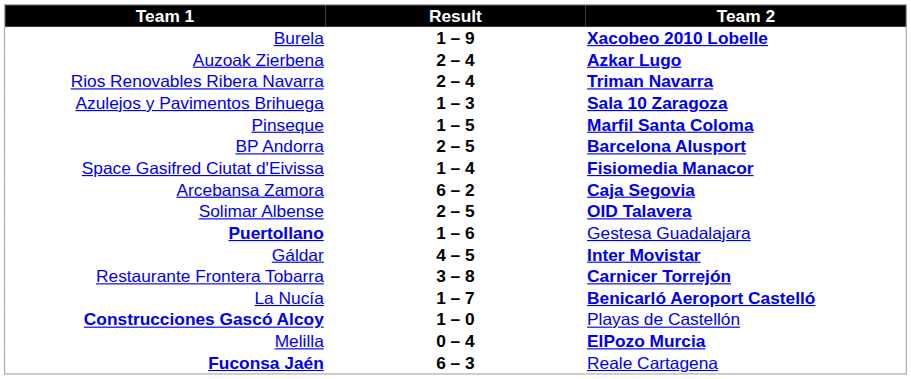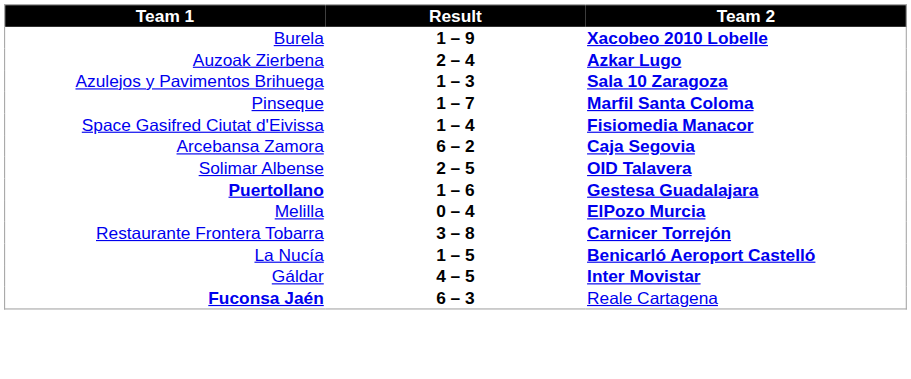 <table cellspacing="0" style="background: #ffffff; border: 1px #aaa solid; border-collapse: collapse; font-size: 95%;" width=50%>
 <tr bgcolor=#000000 style="color:white;">
 <th width=27%>Team 1</th>
 <th width=22%>Result</th>
 <th width=27%>Team 2</th>
 </tr>
 <tr>
 <td align=right><a href='#'>Burela</a></td>
 <td align=center><strong>1 – 9</strong></td>
 <td><strong><a href='#'>Xacobeo 2010 Lobelle</a></strong></td>
 </tr>
 <tr>
 <td align=right><a href='#'>Auzoak Zierbena</a></td>
 <td align=center><strong>2 – 4</strong></td>
 <td><strong><a href='#'>Azkar Lugo</a></strong></td>
 </tr>
 <tr>
-<td align=right><a href='#'>Rios Renovables Ribera Navarra</a></td>
-<td align=center><strong>2 – 4</strong></td>
-<td><strong><a href='#'>Triman Navarra</a></strong></td>
-</tr>
-<tr>
 <td align=right><a href='#'>Azulejos y Pavimentos Brihuega</a></td>
 <td align=center><strong>1 – 3</strong></td>
 <td><strong><a href='#'>Sala 10 Zaragoza</a></strong></td>
 </tr>
 <tr>
 <td align=right><a href='#'>Pinseque</a></td>
-<td align=center><strong>1 – 5</strong></td>
+<td align=center><strong>1 – 7</strong></td>
 <td><strong><a href='#'>Marfil Santa Coloma</a></strong></td>
-</tr>
-<tr>
-<td align=right><a href='#'>BP Andorra</a></td>
-<td align=center><strong>2 – 5</strong></td>
-<td><strong><a href='#'>Barcelona Alusport</a></strong></td>
 </tr>
 <tr>
 <td align=right><a href='#'>Space Gasifred Ciutat d'Eivissa</a></td>
 <td align=center><strong>1 – 4</strong></td>
 <td><strong><a href='#'>Fisiomedia Manacor</a></strong></td>
 </tr>
 <tr>
 <td align=right><a href='#'>Arcebansa Zamora</a></td>
 <td align=center><strong>6 – 2</strong></td>
 <td><strong><a href='#'>Caja Segovia</a></strong></td>
 </tr>
 <tr>
 <td align=right><a href='#'>Solimar Albense</a></td>
 <td align=center><strong>2 – 5</strong></td>
 <td><strong><a href='#'>OID Talavera</a></strong></td>
 </tr>
 <tr>
 <td align=right><strong><a href='#'>Puertollano</a></strong></td>
 <td align=center><strong>1 – 6</strong></td>
-<td><a href='#'>Gestesa Guadalajara</a></td>
+<td><strong><a href='#'>Gestesa Guadalajara</a></strong></td>
 </tr>
 <tr>
-<td align=right><a href='#'>Gáldar</a></td>
-<td align=center><strong>4 – 5</strong></td>
-<td><strong><a href='#'>Inter Movistar</a></strong></td>
+<td align=right><a href='#'>Melilla</a></td>
+<td align=center><strong>0 – 4</strong></td>
+<td><strong><a href='#'>ElPozo Murcia</a></strong></td>
 </tr>
 <tr>
 <td align=right><a href='#'>Restaurante Frontera Tobarra</a></td>
 <td align=center><strong>3 – 8</strong></td>
 <td><strong><a href='#'>Carnicer Torrejón</a></strong></td>
 </tr>
 <tr>
 <td align=right><a href='#'>La Nucía</a></td>
-<td align=center><strong>1 – 7</strong></td>
+<td align=center><strong>1 – 5</strong></td>
 <td><strong><a href='#'>Benicarló Aeroport Castelló</a></strong></td>
 </tr>
 <tr>
-<td align=right><strong><a href='#'>Construcciones Gascó Alcoy</a></strong></td>
-<td align=center><strong>1 – 0</strong></td>
-<td><a href='#'>Playas de Castellón</a></td>
-</tr>
-<tr>
-<td align=right><a href='#'>Melilla</a></td>
-<td align=center><strong>0 – 4</strong></td>
-<td><strong><a href='#'>ElPozo Murcia</a></strong></td>
+<td align=right><a href='#'>Gáldar</a></td>
+<td align=center><strong>4 – 5</strong></td>
+<td><strong><a href='#'>Inter Movistar</a></strong></td>
 </tr>
 <tr>
 <td align=right><strong><a href='#'>Fuconsa Jaén</a></strong></td>
 <td align=center><strong>6 – 3</strong></td>
 <td><a href='#'>Reale Cartagena</a></td>
 </tr>
 </table>
